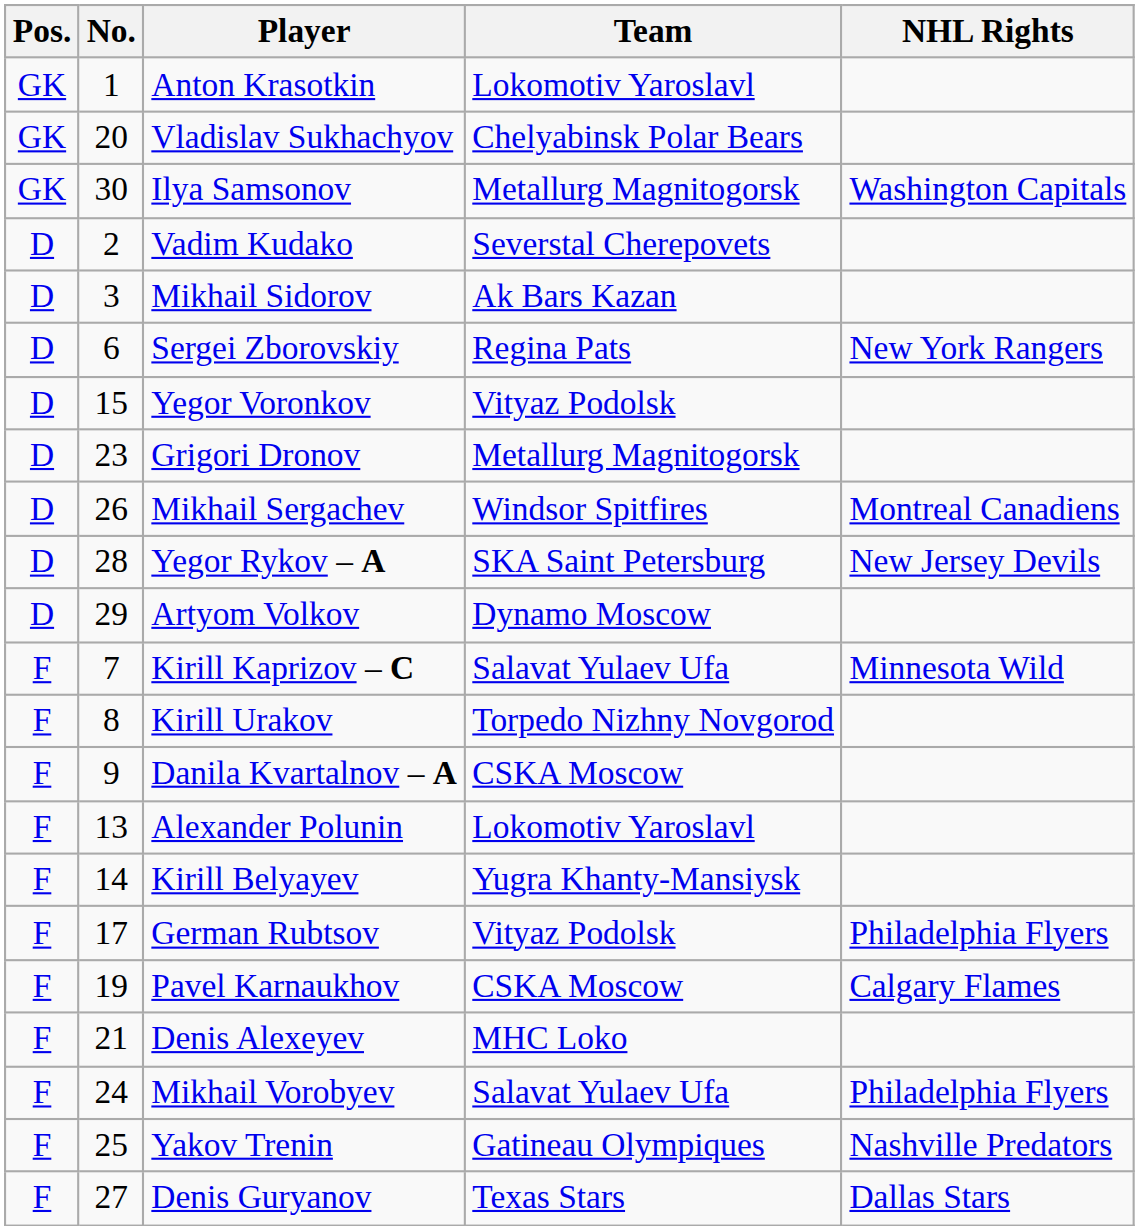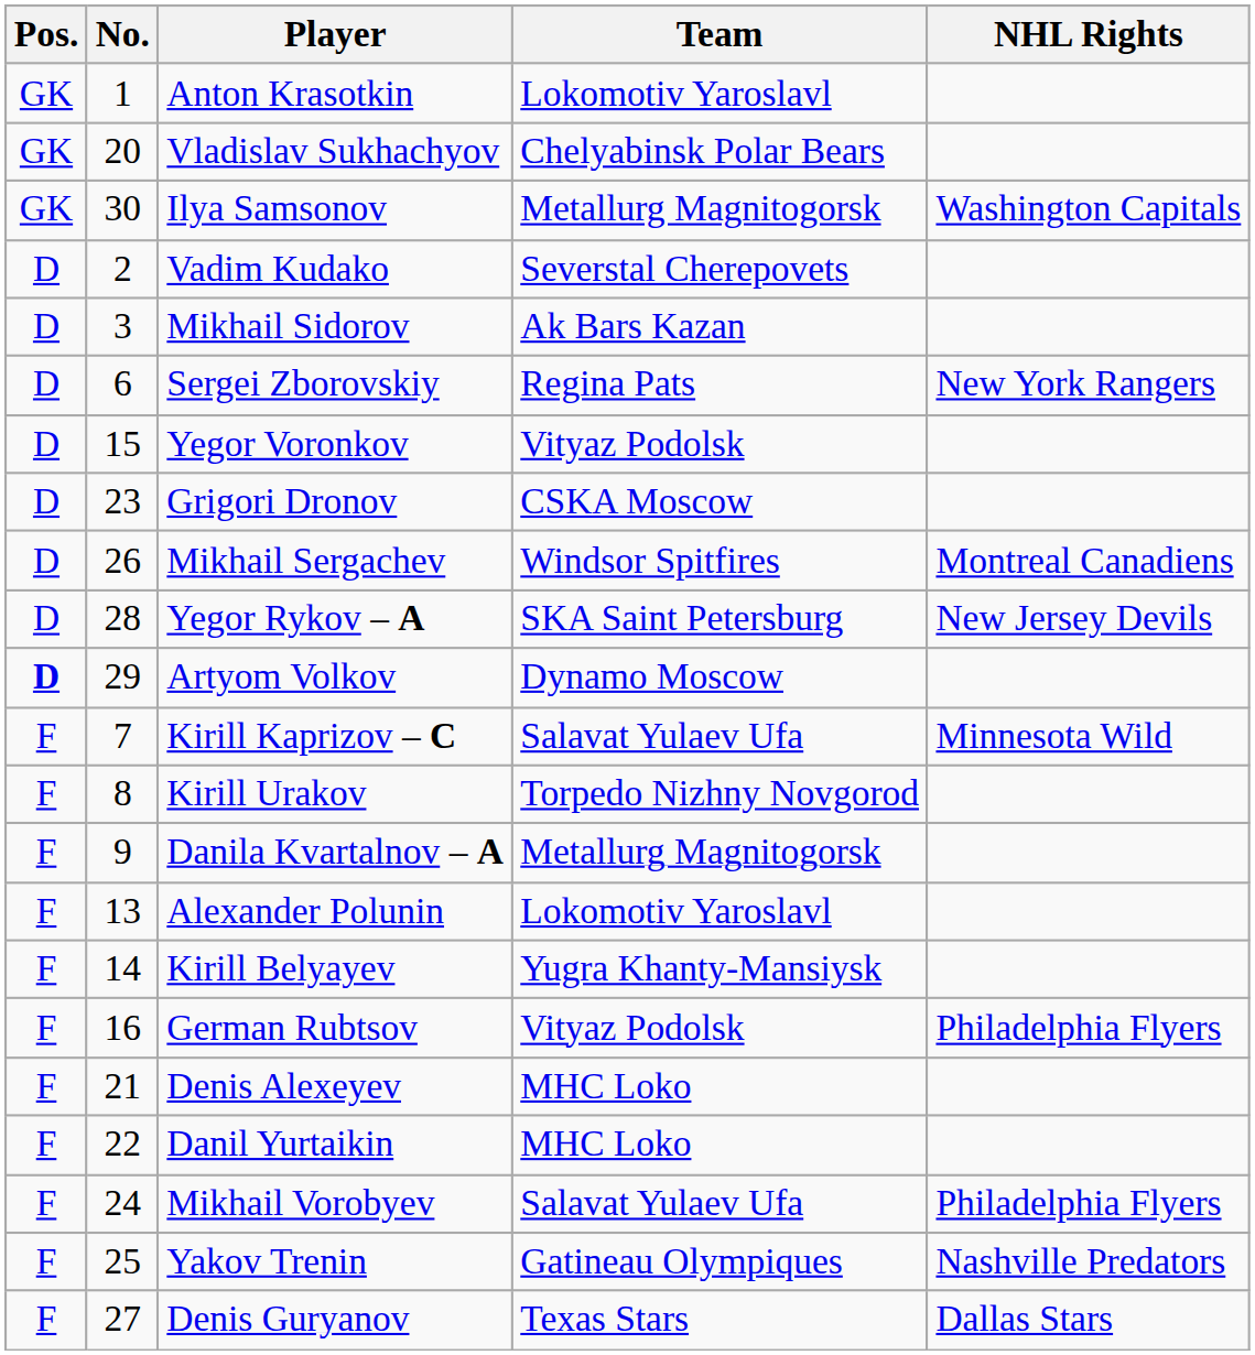 <table class="wikitable sortable">
 <tr>
 <th>Pos.</th>
 <th>No.</th>
 <th>Player</th>
 <th>Team</th>
 <th>NHL Rights</th>
 </tr>
 <tr>
 <td style="text-align:center;"><a href='#'>GK</a></td>
 <td style="text-align:center;">1</td>
 <td><a href='#'>Anton Krasotkin</a></td>
 <td> <a href='#'>Lokomotiv Yaroslavl</a></td>
 <td></td>
 </tr>
 <tr>
 <td style="text-align:center;"><a href='#'>GK</a></td>
 <td style="text-align:center;">20</td>
 <td><a href='#'>Vladislav Sukhachyov</a></td>
 <td> <a href='#'>Chelyabinsk Polar Bears</a></td>
 <td></td>
 </tr>
 <tr>
 <td style="text-align:center;"><a href='#'>GK</a></td>
 <td style="text-align:center;">30</td>
 <td><a href='#'>Ilya Samsonov</a></td>
 <td> <a href='#'>Metallurg Magnitogorsk</a></td>
 <td><a href='#'>Washington Capitals</a></td>
 </tr>
 <tr>
 <td style="text-align:center;"><a href='#'>D</a></td>
 <td style="text-align:center;">2</td>
 <td><a href='#'>Vadim Kudako</a></td>
 <td> <a href='#'>Severstal Cherepovets</a></td>
 <td></td>
 </tr>
 <tr>
 <td style="text-align:center;"><a href='#'>D</a></td>
 <td style="text-align:center;">3</td>
 <td><a href='#'>Mikhail Sidorov</a></td>
 <td> <a href='#'>Ak Bars Kazan</a></td>
 <td></td>
 </tr>
 <tr>
 <td style="text-align:center;"><a href='#'>D</a></td>
 <td style="text-align:center;">6</td>
 <td><a href='#'>Sergei Zborovskiy</a></td>
 <td> <a href='#'>Regina Pats</a></td>
 <td><a href='#'>New York Rangers</a></td>
 </tr>
 <tr>
 <td style="text-align:center;"><a href='#'>D</a></td>
 <td style="text-align:center;">15</td>
 <td><a href='#'>Yegor Voronkov</a></td>
 <td> <a href='#'>Vityaz Podolsk</a></td>
 <td></td>
 </tr>
 <tr>
 <td style="text-align:center;"><a href='#'>D</a></td>
 <td style="text-align:center;">23</td>
 <td><a href='#'>Grigori Dronov</a></td>
-<td> <a href='#'>Metallurg Magnitogorsk</a></td>
+<td> <a href='#'>CSKA Moscow</a></td>
 <td></td>
 </tr>
 <tr>
 <td style="text-align:center;"><a href='#'>D</a></td>
 <td style="text-align:center;">26</td>
 <td><a href='#'>Mikhail Sergachev</a></td>
 <td> <a href='#'>Windsor Spitfires</a></td>
 <td><a href='#'>Montreal Canadiens</a></td>
 </tr>
 <tr>
 <td style="text-align:center;"><a href='#'>D</a></td>
 <td style="text-align:center;">28</td>
 <td><a href='#'>Yegor Rykov</a> – <strong>A</strong></td>
 <td> <a href='#'>SKA Saint Petersburg</a></td>
 <td><a href='#'>New Jersey Devils</a></td>
 </tr>
 <tr>
-<td style="text-align:center;"><a href='#'>D</a></td>
+<td style="text-align:center;"><strong><a href='#'>D</a></strong></td>
 <td style="text-align:center;">29</td>
 <td><a href='#'>Artyom Volkov</a></td>
 <td> <a href='#'>Dynamo Moscow</a></td>
 <td></td>
 </tr>
 <tr>
 <td style="text-align:center;"><a href='#'>F</a></td>
 <td style="text-align:center;">7</td>
 <td><a href='#'>Kirill Kaprizov</a> – <strong>C</strong></td>
 <td> <a href='#'>Salavat Yulaev Ufa</a></td>
 <td><a href='#'>Minnesota Wild</a></td>
 </tr>
 <tr>
 <td style="text-align:center;"><a href='#'>F</a></td>
 <td style="text-align:center;">8</td>
 <td><a href='#'>Kirill Urakov</a></td>
 <td> <a href='#'>Torpedo Nizhny Novgorod</a></td>
 <td></td>
 </tr>
 <tr>
 <td style="text-align:center;"><a href='#'>F</a></td>
 <td style="text-align:center;">9</td>
 <td><a href='#'>Danila Kvartalnov</a> – <strong>A</strong></td>
-<td> <a href='#'>CSKA Moscow</a></td>
+<td> <a href='#'>Metallurg Magnitogorsk</a></td>
 <td></td>
 </tr>
 <tr>
 <td style="text-align:center;"><a href='#'>F</a></td>
 <td style="text-align:center;">13</td>
 <td><a href='#'>Alexander Polunin</a></td>
 <td> <a href='#'>Lokomotiv Yaroslavl</a></td>
 <td></td>
 </tr>
 <tr>
 <td style="text-align:center;"><a href='#'>F</a></td>
 <td style="text-align:center;">14</td>
 <td><a href='#'>Kirill Belyayev</a></td>
 <td> <a href='#'>Yugra Khanty-Mansiysk</a></td>
 <td></td>
 </tr>
 <tr>
 <td style="text-align:center;"><a href='#'>F</a></td>
-<td style="text-align:center;">17</td>
+<td style="text-align:center;">16</td>
 <td><a href='#'>German Rubtsov</a></td>
 <td> <a href='#'>Vityaz Podolsk</a></td>
 <td><a href='#'>Philadelphia Flyers</a></td>
 </tr>
 <tr>
 <td style="text-align:center;"><a href='#'>F</a></td>
-<td style="text-align:center;">19</td>
-<td><a href='#'>Pavel Karnaukhov</a></td>
-<td> <a href='#'>CSKA Moscow</a></td>
-<td><a href='#'>Calgary Flames</a></td>
+<td style="text-align:center;">21</td>
+<td><a href='#'>Denis Alexeyev</a></td>
+<td> <a href='#'>MHC Loko</a></td>
+<td></td>
 </tr>
 <tr>
 <td style="text-align:center;"><a href='#'>F</a></td>
-<td style="text-align:center;">21</td>
-<td><a href='#'>Denis Alexeyev</a></td>
+<td style="text-align:center;">22</td>
+<td><a href='#'>Danil Yurtaikin</a></td>
 <td> <a href='#'>MHC Loko</a></td>
 <td></td>
 </tr>
 <tr>
 <td style="text-align:center;"><a href='#'>F</a></td>
 <td style="text-align:center;">24</td>
 <td><a href='#'>Mikhail Vorobyev</a></td>
 <td> <a href='#'>Salavat Yulaev Ufa</a></td>
 <td><a href='#'>Philadelphia Flyers</a></td>
 </tr>
 <tr>
 <td style="text-align:center;"><a href='#'>F</a></td>
 <td style="text-align:center;">25</td>
 <td><a href='#'>Yakov Trenin</a></td>
 <td> <a href='#'>Gatineau Olympiques</a></td>
 <td><a href='#'>Nashville Predators</a></td>
 </tr>
 <tr>
 <td style="text-align:center;"><a href='#'>F</a></td>
 <td style="text-align:center;">27</td>
 <td><a href='#'>Denis Guryanov</a></td>
 <td> <a href='#'>Texas Stars</a></td>
 <td><a href='#'>Dallas Stars</a></td>
 </tr>
 </table>
